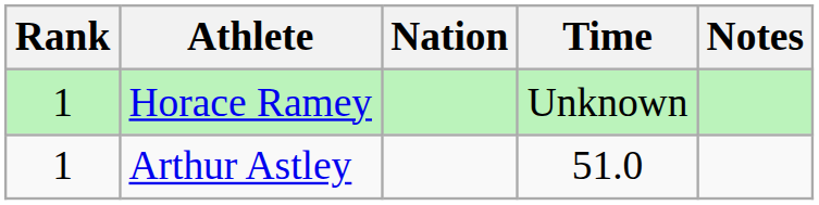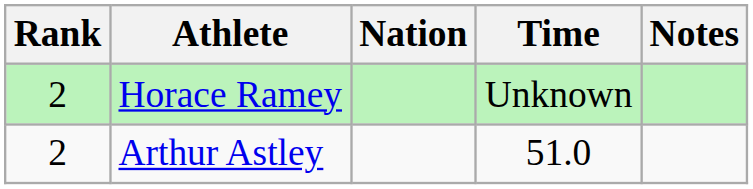 <table class="wikitable sortable" style="text-align:center">
 <tr>
 <th>Rank</th>
 <th>Athlete</th>
 <th>Nation</th>
 <th>Time</th>
 <th>Notes</th>
 </tr>
 <tr bgcolor=bbf3bb>
-<td>1</td>
+<td>2</td>
 <td align=left data-sort-value="Ramey, Horace"><a href='#'>Horace Ramey</a></td>
 <td align=left></td>
 <td>Unknown</td>
 <td></td>
 </tr>
 <tr>
-<td>1</td>
+<td>2</td>
 <td align=left data-sort-value="Astley, Arthur"><a href='#'>Arthur Astley</a></td>
 <td align=left></td>
 <td>51.0</td>
 <td></td>
 </tr>
 </table>
